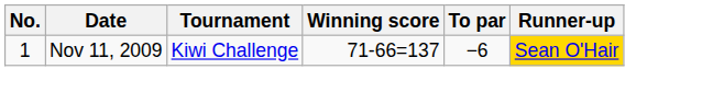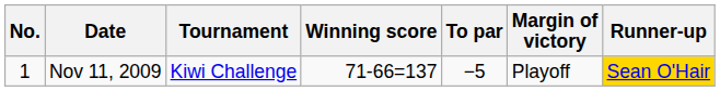 <table class="wikitable" style="font-size:95%;">
 <tr>
 <th>No.</th>
 <th>Date</th>
 <th>Tournament</th>
 <th>Winning score</th>
 <th>To par</th>
+<th>Margin of<br>victory</th>
 <th>Runner-up</th>
 </tr>
 <tr>
 <td align=center>1</td>
 <td align=right>Nov 11, 2009</td>
 <td><a href='#'>Kiwi Challenge</a></td>
 <td align=right>71-66=137</td>
-<td align=center>−6</td>
+<td align=center>−5</td>
+<td>Playoff</td>
 <td style="background: gold;"> <a href='#'>Sean O'Hair</a></td>
 </tr>
 </table>
